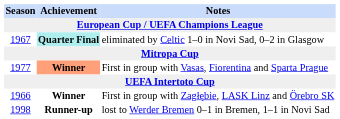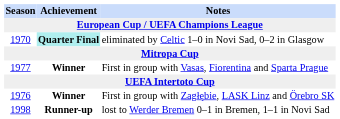 <table class="toccolours" border="0" cellpadding="2" cellspacing="0" align="left" style="margin:0.5em;">
 <tr bgcolor=#CADCFB>
 <th>Season</th>
 <th>Achievement</th>
 <th>Notes</th>
 </tr>
 <tr>
 <th colspan="4" bgcolor=#EFEFEF><a href='#'>European Cup / UEFA Champions League</a></th>
 </tr>
 <tr>
-<td align="center"><a href='#'>1967</a></td>
+<td align="center"><a href='#'>1970</a></td>
 <td align="center" style="background: paleturquoise;"><strong>Quarter Final</strong></td>
 <td align="left">eliminated by  <a href='#'>Celtic</a> 1–0 in Novi Sad, 0–2 in Glasgow</td>
 </tr>
 <tr>
 <th colspan="4" bgcolor=#EFEFEF><a href='#'>Mitropa Cup</a></th>
 </tr>
 <tr>
 <td align="center"><a href='#'>1977</a></td>
-<td align="center" style="background: lightsalmon;"><strong>Winner</strong></td>
+<td align="center"><strong>Winner</strong></td>
 <td align="left">First in group with  <a href='#'>Vasas</a>,  <a href='#'>Fiorentina</a> and  <a href='#'>Sparta Prague</a></td>
 </tr>
 <tr>
 <th colspan="4" bgcolor=#EFEFEF><a href='#'>UEFA Intertoto Cup</a></th>
 </tr>
 <tr>
-<td align="center"><a href='#'>1966</a></td>
+<td align="center"><a href='#'>1976</a></td>
 <td align="center"><strong>Winner</strong></td>
 <td align="left">First in group with  <a href='#'>Zagłębie</a>, <a href='#'>LASK Linz</a> and  <a href='#'>Örebro SK</a></td>
 </tr>
 <tr>
 <td align="center"><a href='#'>1998</a></td>
 <td align="center"><strong>Runner-up</strong></td>
 <td align="left">lost to  <a href='#'>Werder Bremen</a> 0–1 in Bremen, 1–1 in Novi Sad</td>
 </tr>
 </table>
